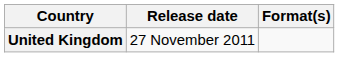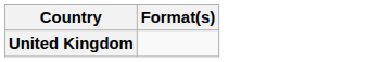 <table class="wikitable plainrowheaders">
 <tr>
 <th scope="col">Country</th>
-<th scope="col">Release date</th>
 <th scope="col">Format(s)</th>
 </tr>
 <tr>
 <th scope="row">United Kingdom</th>
-<td>27 November 2011</td>
 <td></td>
 </tr>
 </table>
